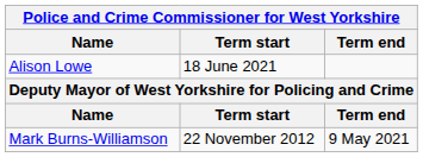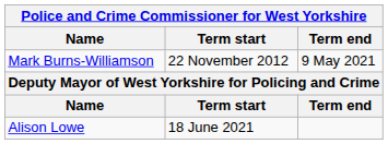 <table class="wikitable">
 <tr>
 <th colspan="3"><a href='#'>Police and Crime Commissioner for West Yorkshire</a></th>
+</tr>
+<tr>
+<th>Name</th>
+<th>Term start</th>
+<th>Term end</th>
+</tr>
+<tr>
+<td><a href='#'>Mark Burns-Williamson</a></td>
+<td>22 November 2012</td>
+<td>9 May 2021</td>
+</tr>
+<tr>
+<th colspan="3">Deputy Mayor of West Yorkshire for Policing and Crime</th>
 </tr>
 <tr>
 <th>Name</th>
 <th>Term start</th>
 <th>Term end</th>
 </tr>
 <tr>
 <td><a href='#'>Alison Lowe</a></td>
 <td>18 June 2021</td>
 <td></td>
 </tr>
-<tr>
-<th colspan="3">Deputy Mayor of West Yorkshire for Policing and Crime</th>
-</tr>
-<tr>
-<th>Name</th>
-<th>Term start</th>
-<th>Term end</th>
-</tr>
-<tr>
-<td><a href='#'>Mark Burns-Williamson</a></td>
-<td>22 November 2012</td>
-<td>9 May 2021</td>
-</tr>
 </table>
